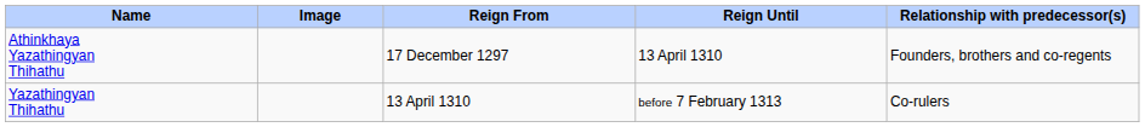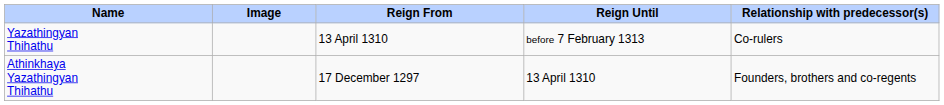 <table width=100% class="wikitable">
 <tr>
 <th style="background-color:#B9D1FF" width=10%>Name</th>
 <th style="background-color:#B9D1FF" width=5%>Image</th>
 <th style="background-color:#B9D1FF" width=10%>Reign From</th>
 <th style="background-color:#B9D1FF" width=10%>Reign Until</th>
 <th style="background-color:#B9D1FF" width=10%>Relationship with predecessor(s)</th>
 </tr>
 <tr>
+<td><a href='#'>Yazathingyan</a> <br> <a href='#'>Thihathu</a></td>
+<td></td>
+<td>13 April 1310</td>
+<td><small>before</small> 7 February 1313</td>
+<td>Co-rulers</td>
+</tr>
+<tr>
 <td><a href='#'>Athinkhaya</a> <br> <a href='#'>Yazathingyan</a> <br> <a href='#'>Thihathu</a></td>
 <td></td>
 <td>17 December 1297</td>
 <td>13 April 1310</td>
 <td>Founders, brothers and co-regents</td>
 </tr>
-<tr>
-<td><a href='#'>Yazathingyan</a> <br> <a href='#'>Thihathu</a></td>
-<td></td>
-<td>13 April 1310</td>
-<td><small>before</small> 7 February 1313</td>
-<td>Co-rulers</td>
-</tr>
 </table>
